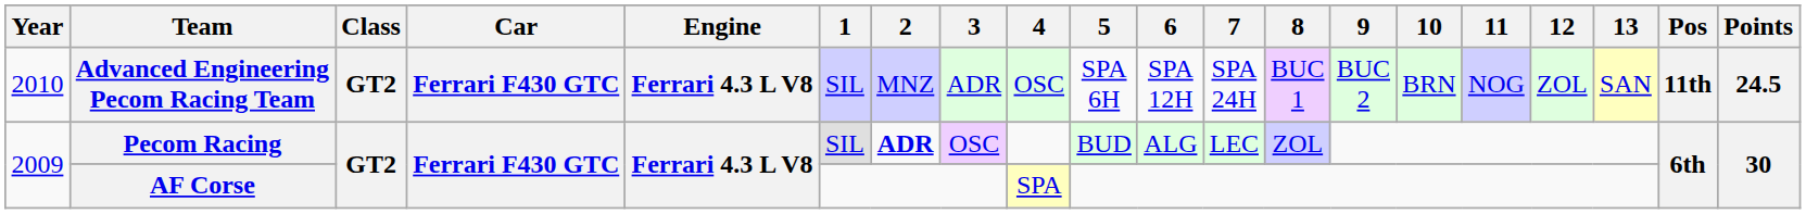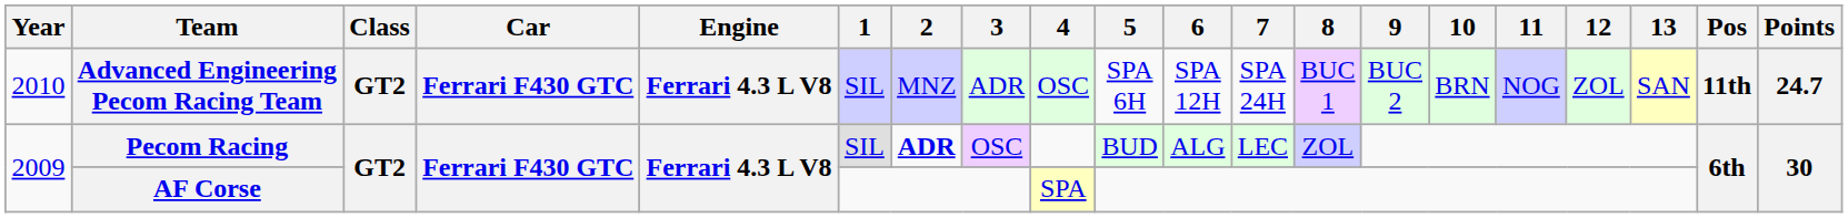 <table class="wikitable" border="1" style="text-align:center; font-size:85%;">
 <tr>
 <th>Year</th>
 <th>Team</th>
 <th>Class</th>
 <th>Car</th>
 <th>Engine</th>
 <th>1</th>
 <th>2</th>
 <th>3</th>
 <th>4</th>
 <th>5</th>
 <th>6</th>
 <th>7</th>
 <th>8</th>
 <th>9</th>
 <th>10</th>
 <th>11</th>
 <th>12</th>
 <th>13</th>
 <th>Pos</th>
 <th>Points</th>
 </tr>
 <tr>
 <td><a href='#'>2010</a></td>
 <th nowrap><a href='#'>Advanced Engineering<br>Pecom Racing Team</a></th>
 <th>GT2</th>
 <th nowrap><a href='#'>Ferrari F430 GTC</a></th>
 <th nowrap><a href='#'>Ferrari</a> 4.3 L V8</th>
 <td style="background:#CFCFFF;"><a href='#'>SIL</a><br></td>
 <td style="background:#CFCFFF;"><a href='#'>MNZ</a><br></td>
 <td style="background:#DFFFDF;"><a href='#'>ADR</a><br></td>
 <td style="background:#DFFFDF;"><a href='#'>OSC</a><br></td>
 <td><a href='#'>SPA<br>6H</a></td>
 <td><a href='#'>SPA<br>12H</a></td>
 <td><a href='#'>SPA<br>24H</a></td>
 <td style="background:#EFCFFF;"><a href='#'>BUC<br>1</a><br></td>
 <td style="background:#DFFFDF;"><a href='#'>BUC<br>2</a><br></td>
 <td style="background:#DFFFDF;"><a href='#'>BRN</a><br></td>
 <td style="background:#CFCFFF;"><a href='#'>NOG</a><br></td>
 <td style="background:#DFFFDF;"><a href='#'>ZOL</a><br></td>
 <td style="background:#FFFFBF;"><a href='#'>SAN</a><br></td>
 <th>11th</th>
-<th>24.5</th>
+<th>24.7</th>
 </tr>
 <tr>
 <td rowspan="2"><a href='#'>2009</a></td>
 <th nowrap><a href='#'>Pecom Racing</a></th>
 <th rowspan="2">GT2</th>
 <th rowspan="2" nowrap><a href='#'>Ferrari F430 GTC</a></th>
 <th rowspan="2" nowrap><a href='#'>Ferrari</a> 4.3 L V8</th>
 <td style="background:#DFDFDF;"><a href='#'>SIL</a><br></td>
 <td style="background:#;"><strong><a href='#'>ADR</a></strong></td>
 <td style="background:#EFCFFF;"><a href='#'>OSC</a><br></td>
 <td></td>
 <td style="background:#DFFFDF;"><a href='#'>BUD</a><br></td>
 <td style="background:#DFFFDF;"><a href='#'>ALG</a><br></td>
 <td style="background:#DFFFDF;"><a href='#'>LEC</a><br></td>
 <td style="background:#CFCFFF;"><a href='#'>ZOL</a><br></td>
 <td colspan=5></td>
 <th rowspan="2">6th</th>
 <th rowspan="2">30</th>
 </tr>
 <tr>
 <th nowrap><a href='#'>AF Corse</a></th>
 <td colspan=3></td>
 <td style="background:#FFFFBF;"><a href='#'>SPA</a><br></td>
 <td colspan=9></td>
 </tr>
 </table>
